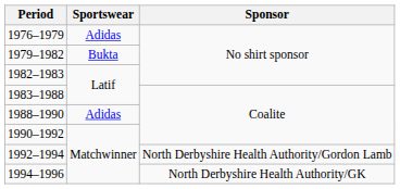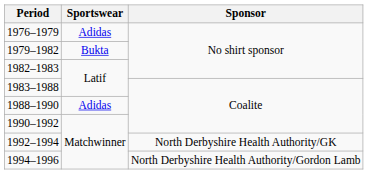 <table class="wikitable" style="text-align: center; float:left; margin-right:1em">
 <tr>
 <th>Period</th>
 <th>Sportswear</th>
 <th>Sponsor</th>
 </tr>
 <tr>
 <td>1976–1979</td>
 <td><a href='#'>Adidas</a></td>
 <td rowspan=3>No shirt sponsor</td>
 </tr>
 <tr>
 <td>1979–1982</td>
 <td><a href='#'>Bukta</a></td>
 </tr>
 <tr>
 <td>1982–1983</td>
 <td rowspan=2>Latif</td>
 </tr>
 <tr>
 <td>1983–1988</td>
 <td rowspan=3>Coalite</td>
 </tr>
 <tr>
 <td>1988–1990</td>
 <td><a href='#'>Adidas</a></td>
 </tr>
 <tr>
 <td>1990–1992</td>
 <td rowspan=3>Matchwinner</td>
 </tr>
 <tr>
 <td>1992–1994</td>
-<td>North Derbyshire Health Authority/Gordon Lamb</td>
+<td>North Derbyshire Health Authority/GK</td>
 </tr>
 <tr>
 <td>1994–1996</td>
-<td>North Derbyshire Health Authority/GK</td>
+<td>North Derbyshire Health Authority/Gordon Lamb</td>
 </tr>
 </table>
